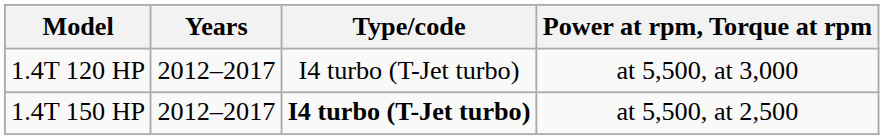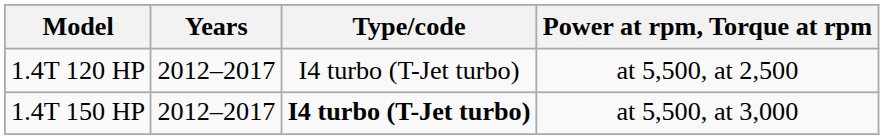 <table class="wikitable" style="text-align:center; font-size:90%;">
 <tr>
 <th>Model</th>
 <th>Years</th>
 <th>Type/code</th>
 <th>Power at rpm, Torque at rpm</th>
 </tr>
 <tr>
 <td>1.4T 120 HP</td>
 <td>2012–2017</td>
 <td> I4 turbo (T-Jet turbo)</td>
-<td> at 5,500,  at 3,000</td>
+<td> at 5,500,  at 2,500</td>
 </tr>
 <tr>
 <td>1.4T 150 HP</td>
 <td>2012–2017</td>
 <td><strong> I4 turbo (T-Jet turbo)</strong></td>
-<td> at 5,500,  at 2,500</td>
+<td> at 5,500,  at 3,000</td>
 </tr>
 </table>
